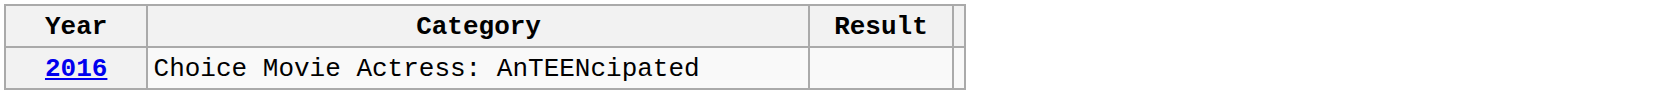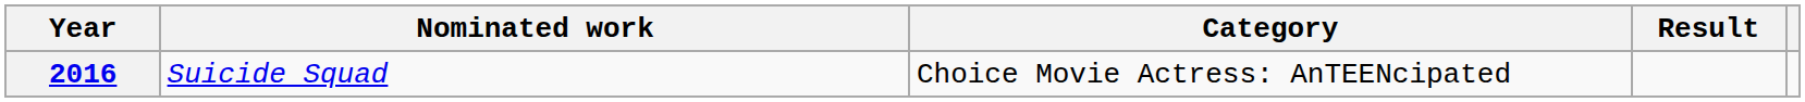 <table class=wikitable>
 <tr>
 <th scope="col" style="width:5em;">Year</th>
+<th scope="col" style="width:26em;">Nominated work</th>
 <th scope="col" style="width:25em;">Category</th>
 <th scope="col" style="width:5em;">Result</th>
 <th scope="col"></th>
 </tr>
 <tr>
 <th scope="row"><a href='#'>2016</a></th>
+<td><em><a href='#'>Suicide Squad</a></em></td>
 <td>Choice Movie Actress: AnTEENcipated</td>
 <td></td>
 <td style="text-align:center;"></td>
 </tr>
 </table>
